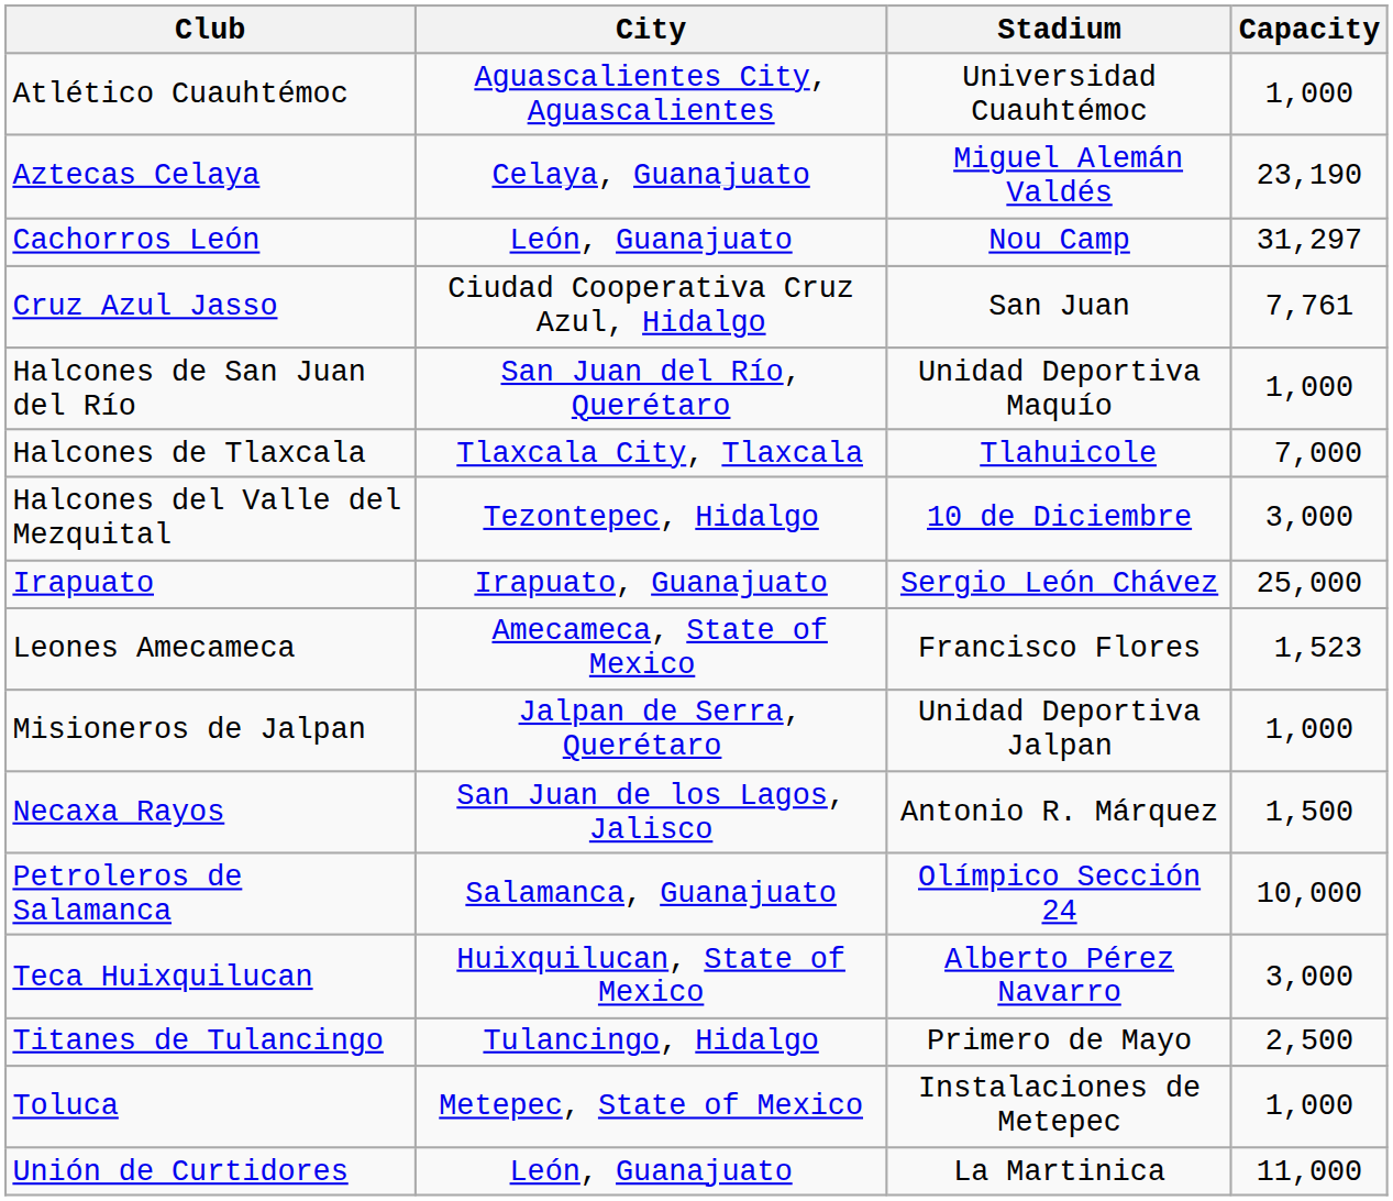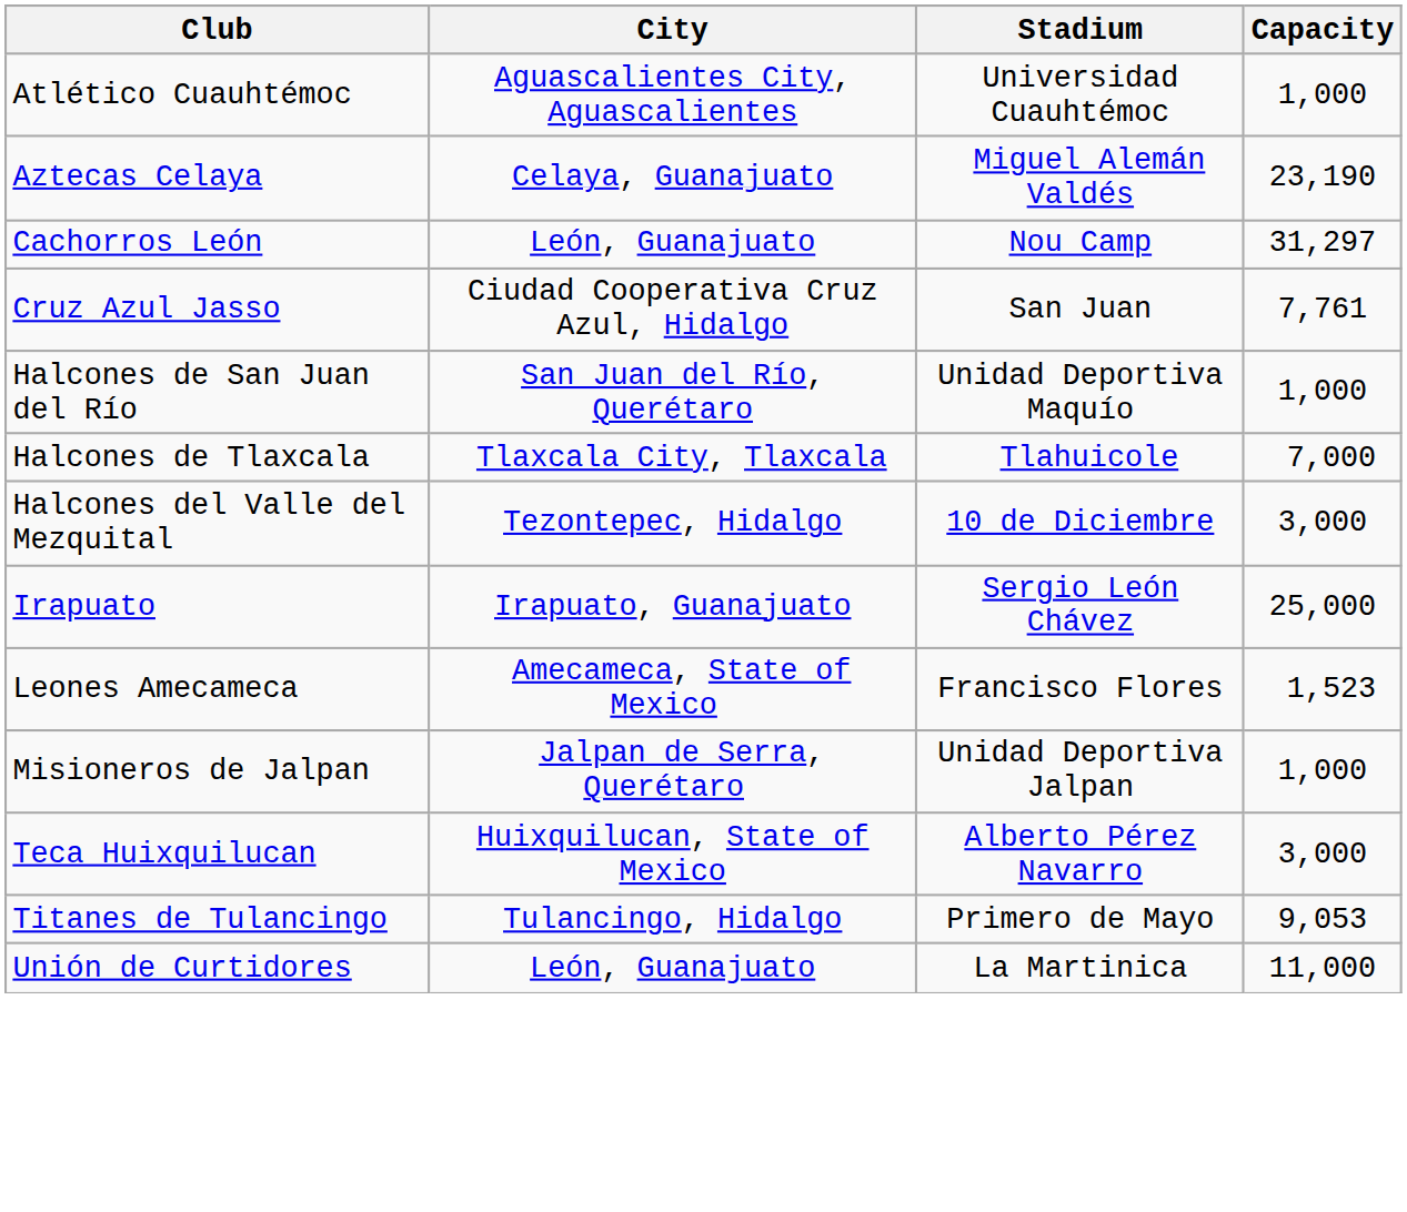 <table class="wikitable sortable" style="text-align: center;">
 <tr>
 <th>Club</th>
 <th>City</th>
 <th>Stadium</th>
 <th>Capacity</th>
 </tr>
 <tr>
 <td align="left">Atlético Cuauhtémoc</td>
 <td><a href='#'>Aguascalientes City</a>, <a href='#'>Aguascalientes</a></td>
 <td>Universidad Cuauhtémoc</td>
 <td>1,000</td>
 </tr>
 <tr>
 <td align="left"><a href='#'>Aztecas Celaya</a> </td>
 <td> <a href='#'>Celaya</a>, <a href='#'>Guanajuato</a> </td>
 <td> <a href='#'>Miguel Alemán Valdés</a></td>
 <td>23,190</td>
 </tr>
 <tr>
 <td align="left"><a href='#'>Cachorros León</a></td>
 <td><a href='#'>León</a>, <a href='#'>Guanajuato</a></td>
 <td><a href='#'>Nou Camp</a></td>
 <td>31,297</td>
 </tr>
 <tr>
 <td align="left"><a href='#'>Cruz Azul Jasso</a></td>
 <td>Ciudad Cooperativa Cruz Azul, <a href='#'>Hidalgo</a></td>
 <td>San Juan</td>
 <td>7,761</td>
 </tr>
 <tr>
 <td align="left">Halcones de San Juan del Río</td>
 <td><a href='#'>San Juan del Río</a>, <a href='#'>Querétaro</a></td>
 <td>Unidad Deportiva Maquío</td>
 <td>1,000</td>
 </tr>
 <tr>
 <td align="left">Halcones de Tlaxcala</td>
 <td> <a href='#'>Tlaxcala City</a>, <a href='#'>Tlaxcala</a></td>
 <td> <a href='#'>Tlahuicole</a></td>
 <td> 7,000</td>
 </tr>
 <tr>
 <td align="left">Halcones del Valle del Mezquital</td>
 <td><a href='#'>Tezontepec</a>, <a href='#'>Hidalgo</a></td>
 <td><a href='#'>10 de Diciembre</a></td>
 <td>3,000</td>
 </tr>
 <tr>
 <td align="left"><a href='#'>Irapuato</a></td>
 <td><a href='#'>Irapuato</a>, <a href='#'>Guanajuato</a></td>
 <td><a href='#'>Sergio León Chávez</a></td>
 <td>25,000</td>
 </tr>
 <tr>
 <td align="left">Leones Amecameca</td>
 <td> <a href='#'>Amecameca</a>, <a href='#'>State of Mexico</a> </td>
 <td>Francisco Flores</td>
 <td> 1,523</td>
 </tr>
 <tr>
 <td align="left">Misioneros de Jalpan</td>
 <td> <a href='#'>Jalpan de Serra</a>, <a href='#'>Querétaro</a> </td>
 <td>Unidad Deportiva Jalpan</td>
 <td>1,000</td>
 </tr>
 <tr>
-<td align="left"><a href='#'>Necaxa Rayos</a></td>
-<td><a href='#'>San Juan de los Lagos</a>, <a href='#'>Jalisco</a></td>
-<td>Antonio R. Márquez</td>
-<td>1,500</td>
-</tr>
-<tr>
-<td align="left"><a href='#'>Petroleros de Salamanca</a></td>
-<td><a href='#'>Salamanca</a>, <a href='#'>Guanajuato</a></td>
-<td><a href='#'>Olímpico Sección 24</a></td>
-<td>10,000</td>
-</tr>
-<tr>
 <td align="left"><a href='#'>Teca Huixquilucan</a></td>
 <td><a href='#'>Huixquilucan</a>, <a href='#'>State of Mexico</a></td>
 <td><a href='#'>Alberto Pérez Navarro</a></td>
 <td>3,000</td>
 </tr>
 <tr>
 <td align="left"><a href='#'>Titanes de Tulancingo</a></td>
 <td><a href='#'>Tulancingo</a>, <a href='#'>Hidalgo</a></td>
 <td>Primero de Mayo</td>
-<td>2,500</td>
-</tr>
-<tr>
-<td align="left"><a href='#'>Toluca</a></td>
-<td><a href='#'>Metepec</a>, <a href='#'>State of Mexico</a></td>
-<td>Instalaciones de Metepec</td>
-<td>1,000</td>
+<td>9,053</td>
 </tr>
 <tr>
 <td align="left"><a href='#'>Unión de Curtidores</a></td>
 <td><a href='#'>León</a>, <a href='#'>Guanajuato</a></td>
 <td>La Martinica</td>
 <td>11,000</td>
 </tr>
 </table>
